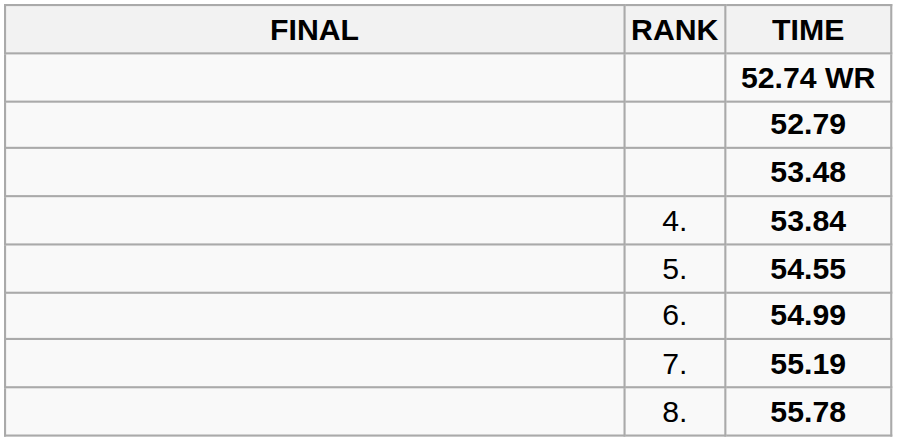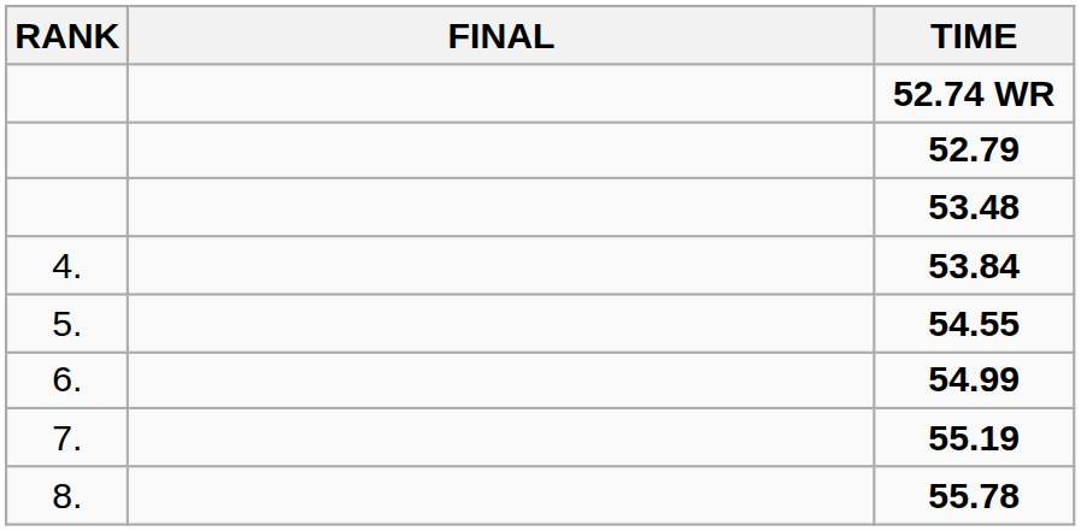 <table class="wikitable" style="border-collapse: collapse; font-size: 90%;">
 <tr>
+<th>RANK</th>
 <th style="width: 20em">FINAL</th>
-<th>RANK</th>
 <th style="width: 5em">TIME</th>
 </tr>
 <tr>
+<td align="center"></td>
 <td></td>
-<td align="center"></td>
 <td align="center"><strong>52.74 WR</strong></td>
 </tr>
 <tr>
+<td align="center"></td>
 <td></td>
-<td align="center"></td>
 <td align="center"><strong>52.79</strong></td>
 </tr>
 <tr>
+<td align="center"></td>
 <td></td>
-<td align="center"></td>
 <td align="center"><strong>53.48</strong></td>
 </tr>
 <tr>
+<td align="center">4.</td>
 <td></td>
-<td align="center">4.</td>
 <td align="center"><strong>53.84</strong></td>
 </tr>
 <tr>
+<td align="center">5.</td>
 <td></td>
-<td align="center">5.</td>
 <td align="center"><strong>54.55</strong></td>
 </tr>
 <tr>
+<td align="center">6.</td>
 <td></td>
-<td align="center">6.</td>
 <td align="center"><strong>54.99</strong></td>
 </tr>
 <tr>
+<td align="center">7.</td>
 <td></td>
-<td align="center">7.</td>
 <td align="center"><strong>55.19</strong></td>
 </tr>
 <tr>
+<td align="center">8.</td>
 <td></td>
-<td align="center">8.</td>
 <td align="center"><strong>55.78</strong></td>
 </tr>
 </table>
